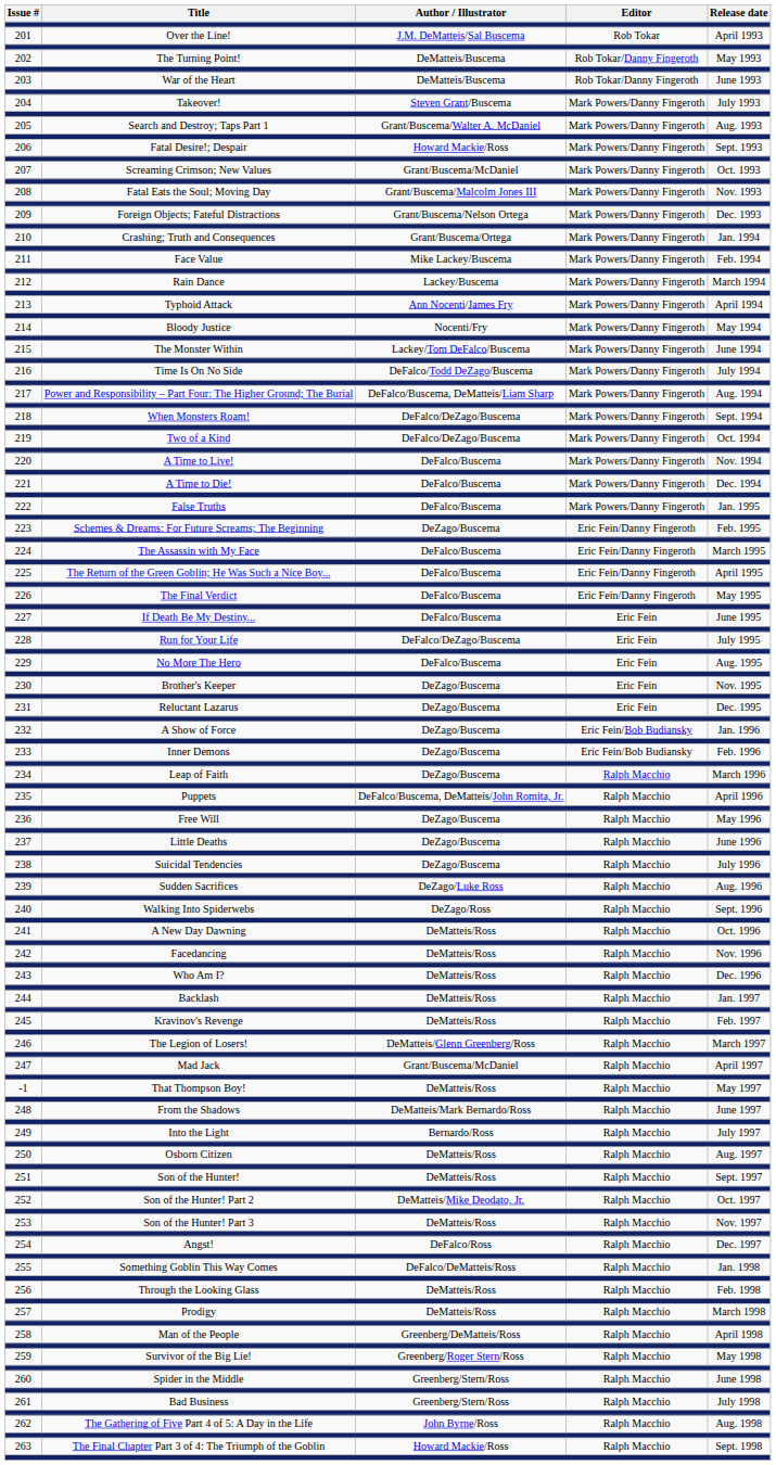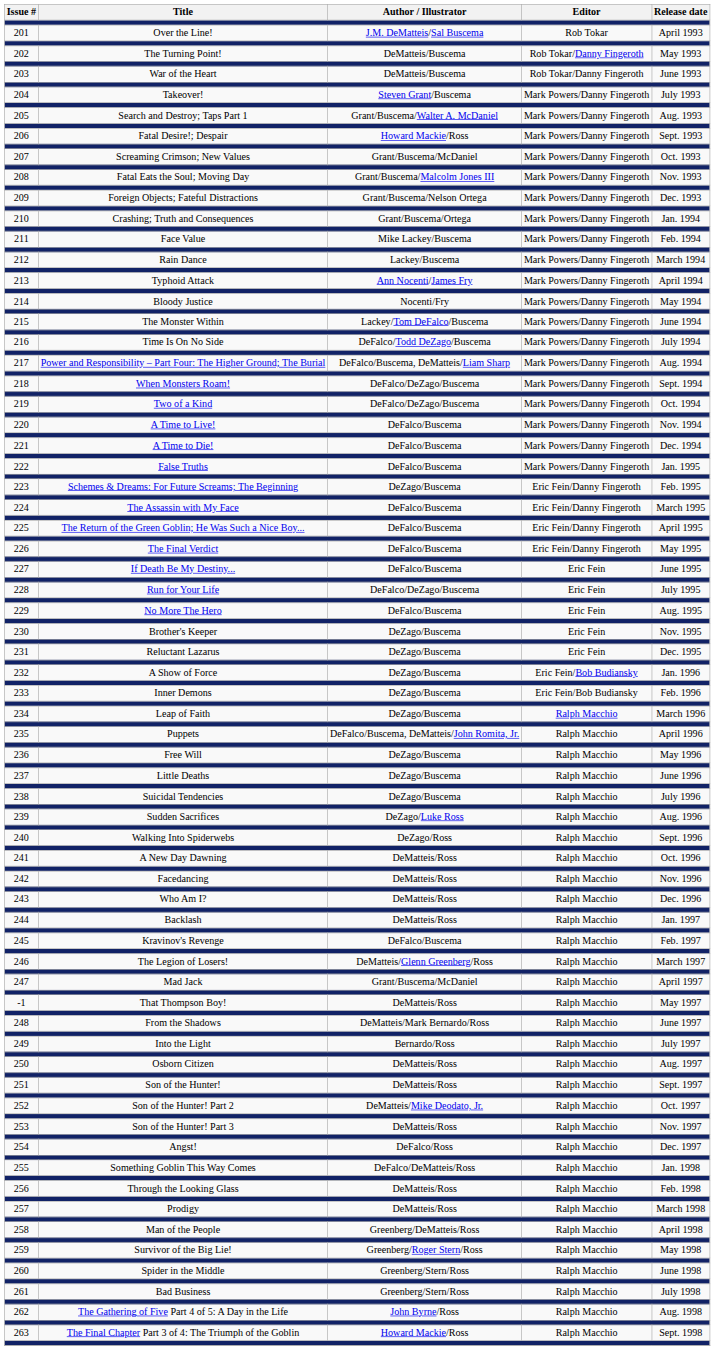 <table class="wikitable">
 <tr>
 <th>Issue #</th>
 <th>Title</th>
 <th>Author / Illustrator</th>
 <th>Editor</th>
 <th>Release date</th>
 </tr>
 <tr>
 <td colspan="6" bgcolor="#112266"></td>
 </tr>
 <tr>
 <td align="center">201</td>
 <td align="center">Over the Line!</td>
 <td align="center"><a href='#'>J.M. DeMatteis</a>/<a href='#'>Sal Buscema</a></td>
 <td align="center">Rob Tokar</td>
 <td align="center">April 1993</td>
 </tr>
 <tr>
 <td colspan="6" bgcolor="#112266"></td>
 </tr>
 <tr>
 <td align="center">202</td>
 <td align="center">The Turning Point!</td>
 <td align="center">DeMatteis/Buscema</td>
 <td align="center">Rob Tokar/<a href='#'>Danny Fingeroth</a></td>
 <td align="center">May 1993</td>
 </tr>
 <tr>
 <td colspan="6" bgcolor="#112266"></td>
 </tr>
 <tr>
 <td align="center">203</td>
 <td align="center">War of the Heart</td>
 <td align="center">DeMatteis/Buscema</td>
 <td align="center">Rob Tokar/Danny Fingeroth</td>
 <td align="center">June 1993</td>
 </tr>
 <tr>
 <td colspan="6" bgcolor="#112266"></td>
 </tr>
 <tr>
 <td align="center">204</td>
 <td align="center">Takeover!</td>
 <td align="center"><a href='#'>Steven Grant</a>/Buscema</td>
 <td align="center">Mark Powers/Danny Fingeroth</td>
 <td align="center">July 1993</td>
 </tr>
 <tr>
 <td colspan="6" bgcolor="#112266"></td>
 </tr>
 <tr>
 <td align="center">205</td>
 <td align="center">Search and Destroy; Taps Part 1</td>
 <td align="center">Grant/Buscema/<a href='#'>Walter A. McDaniel</a></td>
 <td align="center">Mark Powers/Danny Fingeroth</td>
 <td align="center">Aug. 1993</td>
 </tr>
 <tr>
 <td colspan="6" bgcolor="#112266"></td>
 </tr>
 <tr>
 <td align="center">206</td>
 <td align="center">Fatal Desire!; Despair</td>
 <td align="center"><a href='#'>Howard Mackie</a>/Ross</td>
 <td align="center">Mark Powers/Danny Fingeroth</td>
 <td align="center">Sept. 1993</td>
 </tr>
 <tr>
 <td colspan="6" bgcolor="#112266"></td>
 </tr>
 <tr>
 <td align="center">207</td>
 <td align="center">Screaming Crimson; New Values</td>
 <td align="center">Grant/Buscema/McDaniel</td>
 <td align="center">Mark Powers/Danny Fingeroth</td>
 <td align="center">Oct. 1993</td>
 </tr>
 <tr>
 <td colspan="6" bgcolor="#112266"></td>
 </tr>
 <tr>
 <td align="center">208</td>
 <td align="center">Fatal Eats the Soul; Moving Day</td>
 <td align="center">Grant/Buscema/<a href='#'>Malcolm Jones III</a></td>
 <td align="center">Mark Powers/Danny Fingeroth</td>
 <td align="center">Nov. 1993</td>
 </tr>
 <tr>
 <td colspan="6" bgcolor="#112266"></td>
 </tr>
 <tr>
 <td align="center">209</td>
 <td align="center">Foreign Objects; Fateful Distractions</td>
 <td align="center">Grant/Buscema/Nelson Ortega</td>
 <td align="center">Mark Powers/Danny Fingeroth</td>
 <td align="center">Dec. 1993</td>
 </tr>
 <tr>
 <td colspan="6" bgcolor="#112266"></td>
 </tr>
 <tr>
 <td align="center">210</td>
 <td align="center">Crashing; Truth and Consequences</td>
 <td align="center">Grant/Buscema/Ortega</td>
 <td align="center">Mark Powers/Danny Fingeroth</td>
 <td align="center">Jan. 1994</td>
 </tr>
 <tr>
 <td colspan="6" bgcolor="#112266"></td>
 </tr>
 <tr>
 <td align="center">211</td>
 <td align="center">Face Value</td>
 <td align="center">Mike Lackey/Buscema</td>
 <td align="center">Mark Powers/Danny Fingeroth</td>
 <td align="center">Feb. 1994</td>
 </tr>
 <tr>
 <td colspan="6" bgcolor="#112266"></td>
 </tr>
 <tr>
 <td align="center">212</td>
 <td align="center">Rain Dance</td>
 <td align="center">Lackey/Buscema</td>
 <td align="center">Mark Powers/Danny Fingeroth</td>
 <td align="center">March 1994</td>
 </tr>
 <tr>
 <td colspan="6" bgcolor="#112266"></td>
 </tr>
 <tr>
 <td align="center">213</td>
 <td align="center">Typhoid Attack</td>
 <td align="center"><a href='#'>Ann Nocenti</a>/<a href='#'>James Fry</a></td>
 <td align="center">Mark Powers/Danny Fingeroth</td>
 <td align="center">April 1994</td>
 </tr>
 <tr>
 <td colspan="6" bgcolor="#112266"></td>
 </tr>
 <tr>
 <td align="center">214</td>
 <td align="center">Bloody Justice</td>
 <td align="center">Nocenti/Fry</td>
 <td align="center">Mark Powers/Danny Fingeroth</td>
 <td align="center">May 1994</td>
 </tr>
 <tr>
 <td colspan="6" bgcolor="#112266"></td>
 </tr>
 <tr>
 <td align="center">215</td>
 <td align="center">The Monster Within</td>
 <td align="center">Lackey/<a href='#'>Tom DeFalco</a>/Buscema</td>
 <td align="center">Mark Powers/Danny Fingeroth</td>
 <td align="center">June 1994</td>
 </tr>
 <tr>
 <td colspan="6" bgcolor="#112266"></td>
 </tr>
 <tr>
 <td align="center">216</td>
 <td align="center">Time Is On No Side</td>
 <td align="center">DeFalco/<a href='#'>Todd DeZago</a>/Buscema</td>
 <td align="center">Mark Powers/Danny Fingeroth</td>
 <td align="center">July 1994</td>
 </tr>
 <tr>
 <td colspan="6" bgcolor="#112266"></td>
 </tr>
 <tr>
 <td align="center">217</td>
 <td align="center"><a href='#'>Power and Responsibility – Part Four: The Higher Ground; The Burial</a></td>
 <td align="center">DeFalco/Buscema, DeMatteis/<a href='#'>Liam Sharp</a></td>
 <td align="center">Mark Powers/Danny Fingeroth</td>
 <td align="center">Aug. 1994</td>
 </tr>
 <tr>
 <td colspan="6" bgcolor="#112266"></td>
 </tr>
 <tr>
 <td align="center">218</td>
 <td align="center"><a href='#'>When Monsters Roam!</a></td>
 <td align="center">DeFalco/DeZago/Buscema</td>
 <td align="center">Mark Powers/Danny Fingeroth</td>
 <td align="center">Sept. 1994</td>
 </tr>
 <tr>
 <td colspan="6" bgcolor="#112266"></td>
 </tr>
 <tr>
 <td align="center">219</td>
 <td align="center"><a href='#'>Two of a Kind</a></td>
 <td align="center">DeFalco/DeZago/Buscema</td>
 <td align="center">Mark Powers/Danny Fingeroth</td>
 <td align="center">Oct. 1994</td>
 </tr>
 <tr>
 <td colspan="6" bgcolor="#112266"></td>
 </tr>
 <tr>
 <td align="center">220</td>
 <td align="center"><a href='#'>A Time to Live!</a></td>
 <td align="center">DeFalco/Buscema</td>
 <td align="center">Mark Powers/Danny Fingeroth</td>
 <td align="center">Nov. 1994</td>
 </tr>
 <tr>
 <td colspan="6" bgcolor="#112266"></td>
 </tr>
 <tr>
 <td align="center">221</td>
 <td align="center"><a href='#'>A Time to Die!</a></td>
 <td align="center">DeFalco/Buscema</td>
 <td align="center">Mark Powers/Danny Fingeroth</td>
 <td align="center">Dec. 1994</td>
 </tr>
 <tr>
 <td colspan="6" bgcolor="#112266"></td>
 </tr>
 <tr>
 <td align="center">222</td>
 <td align="center"><a href='#'>False Truths</a></td>
 <td align="center">DeFalco/Buscema</td>
 <td align="center">Mark Powers/Danny Fingeroth</td>
 <td align="center">Jan. 1995</td>
 </tr>
 <tr>
 <td colspan="6" bgcolor="#112266"></td>
 </tr>
 <tr>
 <td align="center">223</td>
 <td align="center"><a href='#'>Schemes & Dreams: For Future Screams; The Beginning</a></td>
 <td align="center">DeZago/Buscema</td>
 <td align="center">Eric Fein/Danny Fingeroth</td>
 <td align="center">Feb. 1995</td>
 </tr>
 <tr>
 <td colspan="6" bgcolor="#112266"></td>
 </tr>
 <tr>
 <td align="center">224</td>
 <td align="center"><a href='#'>The Assassin with My Face</a></td>
 <td align="center">DeFalco/Buscema</td>
 <td align="center">Eric Fein/Danny Fingeroth</td>
 <td align="center">March 1995</td>
 </tr>
 <tr>
 <td colspan="6" bgcolor="#112266"></td>
 </tr>
 <tr>
 <td align="center">225</td>
 <td align="center"><a href='#'>The Return of the Green Goblin; He Was Such a Nice Boy...</a></td>
 <td align="center">DeFalco/Buscema</td>
 <td align="center">Eric Fein/Danny Fingeroth</td>
 <td align="center">April 1995</td>
 </tr>
 <tr>
 <td colspan="6" bgcolor="#112266"></td>
 </tr>
 <tr>
 <td align="center">226</td>
 <td align="center"><a href='#'>The Final Verdict</a></td>
 <td align="center">DeFalco/Buscema</td>
 <td align="center">Eric Fein/Danny Fingeroth</td>
 <td align="center">May 1995</td>
 </tr>
 <tr>
 <td colspan="6" bgcolor="#112266"></td>
 </tr>
 <tr>
 <td align="center">227</td>
 <td align="center"><a href='#'>If Death Be My Destiny...</a></td>
 <td align="center">DeFalco/Buscema</td>
 <td align="center">Eric Fein</td>
 <td align="center">June 1995</td>
 </tr>
 <tr>
 <td colspan="6" bgcolor="#112266"></td>
 </tr>
 <tr>
 <td align="center">228</td>
 <td align="center"><a href='#'>Run for Your Life</a></td>
 <td align="center">DeFalco/DeZago/Buscema</td>
 <td align="center">Eric Fein</td>
 <td align="center">July 1995</td>
 </tr>
 <tr>
 <td colspan="6" bgcolor="#112266"></td>
 </tr>
 <tr>
 <td align="center">229</td>
 <td align="center"><a href='#'>No More The Hero</a></td>
 <td align="center">DeFalco/Buscema</td>
 <td align="center">Eric Fein</td>
 <td align="center">Aug. 1995</td>
 </tr>
 <tr>
 <td colspan="6" bgcolor="#112266"></td>
 </tr>
 <tr>
 <td align="center">230</td>
 <td align="center">Brother's Keeper</td>
 <td align="center">DeZago/Buscema</td>
 <td align="center">Eric Fein</td>
 <td align="center">Nov. 1995</td>
 </tr>
 <tr>
 <td colspan="6" bgcolor="#112266"></td>
 </tr>
 <tr>
 <td align="center">231</td>
 <td align="center">Reluctant Lazarus</td>
 <td align="center">DeZago/Buscema</td>
 <td align="center">Eric Fein</td>
 <td align="center">Dec. 1995</td>
 </tr>
 <tr>
 <td colspan="6" bgcolor="#112266"></td>
 </tr>
 <tr>
 <td align="center">232</td>
 <td align="center">A Show of Force</td>
 <td align="center">DeZago/Buscema</td>
 <td align="center">Eric Fein/<a href='#'>Bob Budiansky</a></td>
 <td align="center">Jan. 1996</td>
 </tr>
 <tr>
 <td colspan="6" bgcolor="#112266"></td>
 </tr>
 <tr>
 <td align="center">233</td>
 <td align="center">Inner Demons</td>
 <td align="center">DeZago/Buscema</td>
 <td align="center">Eric Fein/Bob Budiansky</td>
 <td align="center">Feb. 1996</td>
 </tr>
 <tr>
 <td colspan="6" bgcolor="#112266"></td>
 </tr>
 <tr>
 <td align="center">234</td>
 <td align="center">Leap of Faith</td>
 <td align="center">DeZago/Buscema</td>
 <td align="center"><a href='#'>Ralph Macchio</a></td>
 <td align="center">March 1996</td>
 </tr>
 <tr>
 <td colspan="6" bgcolor="#112266"></td>
 </tr>
 <tr>
 <td align="center">235</td>
 <td align="center">Puppets</td>
 <td align="center">DeFalco/Buscema, DeMatteis/<a href='#'>John Romita, Jr.</a></td>
 <td align="center">Ralph Macchio</td>
 <td align="center">April 1996</td>
 </tr>
 <tr>
 <td colspan="6" bgcolor="#112266"></td>
 </tr>
 <tr>
 <td align="center">236</td>
 <td align="center">Free Will</td>
 <td align="center">DeZago/Buscema</td>
 <td align="center">Ralph Macchio</td>
 <td align="center">May 1996</td>
 </tr>
 <tr>
 <td colspan="6" bgcolor="#112266"></td>
 </tr>
 <tr>
 <td align="center">237</td>
 <td align="center">Little Deaths</td>
 <td align="center">DeZago/Buscema</td>
 <td align="center">Ralph Macchio</td>
 <td align="center">June 1996</td>
 </tr>
 <tr>
 <td colspan="6" bgcolor="#112266"></td>
 </tr>
 <tr>
 <td align="center">238</td>
 <td align="center">Suicidal Tendencies</td>
 <td align="center">DeZago/Buscema</td>
 <td align="center">Ralph Macchio</td>
 <td align="center">July 1996</td>
 </tr>
 <tr>
 <td colspan="6" bgcolor="#112266"></td>
 </tr>
 <tr>
 <td align="center">239</td>
 <td align="center">Sudden Sacrifices</td>
 <td align="center">DeZago/<a href='#'>Luke Ross</a></td>
 <td align="center">Ralph Macchio</td>
 <td align="center">Aug. 1996</td>
 </tr>
 <tr>
 <td colspan="6" bgcolor="#112266"></td>
 </tr>
 <tr>
 <td align="center">240</td>
 <td align="center">Walking Into Spiderwebs</td>
 <td align="center">DeZago/Ross</td>
 <td align="center">Ralph Macchio</td>
 <td align="center">Sept. 1996</td>
 </tr>
 <tr>
 <td colspan="6" bgcolor="#112266"></td>
 </tr>
 <tr>
 <td align="center">241</td>
 <td align="center">A New Day Dawning</td>
 <td align="center">DeMatteis/Ross</td>
 <td align="center">Ralph Macchio</td>
 <td align="center">Oct. 1996</td>
 </tr>
 <tr>
 <td colspan="6" bgcolor="#112266"></td>
 </tr>
 <tr>
 <td align="center">242</td>
 <td align="center">Facedancing</td>
 <td align="center">DeMatteis/Ross</td>
 <td align="center">Ralph Macchio</td>
 <td align="center">Nov. 1996</td>
 </tr>
 <tr>
 <td colspan="6" bgcolor="#112266"></td>
 </tr>
 <tr>
 <td align="center">243</td>
 <td align="center">Who Am I?</td>
 <td align="center">DeMatteis/Ross</td>
 <td align="center">Ralph Macchio</td>
 <td align="center">Dec. 1996</td>
 </tr>
 <tr>
 <td colspan="6" bgcolor="#112266"></td>
 </tr>
 <tr>
 <td align="center">244</td>
 <td align="center">Backlash</td>
 <td align="center">DeMatteis/Ross</td>
 <td align="center">Ralph Macchio</td>
 <td align="center">Jan. 1997</td>
 </tr>
 <tr>
 <td colspan="6" bgcolor="#112266"></td>
 </tr>
 <tr>
 <td align="center">245</td>
 <td align="center">Kravinov's Revenge</td>
-<td align="center">DeMatteis/Ross</td>
+<td align="center">DeFalco/Buscema</td>
 <td align="center">Ralph Macchio</td>
 <td align="center">Feb. 1997</td>
 </tr>
 <tr>
 <td colspan="6" bgcolor="#112266"></td>
 </tr>
 <tr>
 <td align="center">246</td>
 <td align="center">The Legion of Losers!</td>
 <td align="center">DeMatteis/<a href='#'>Glenn Greenberg</a>/Ross</td>
 <td align="center">Ralph Macchio</td>
 <td align="center">March 1997</td>
 </tr>
 <tr>
 <td colspan="6" bgcolor="#112266"></td>
 </tr>
 <tr>
 <td align="center">247</td>
 <td align="center">Mad Jack</td>
 <td align="center">Grant/Buscema/McDaniel</td>
 <td align="center">Ralph Macchio</td>
 <td align="center">April 1997</td>
 </tr>
 <tr>
 <td colspan="6" bgcolor="#112266"></td>
 </tr>
 <tr>
 <td align="center">-1</td>
 <td align="center">That Thompson Boy!</td>
 <td align="center">DeMatteis/Ross</td>
 <td align="center">Ralph Macchio</td>
 <td align="center">May 1997</td>
 </tr>
 <tr>
 <td colspan="6" bgcolor="#112266"></td>
 </tr>
 <tr>
 <td align="center">248</td>
 <td align="center">From the Shadows</td>
 <td align="center">DeMatteis/Mark Bernardo/Ross</td>
 <td align="center">Ralph Macchio</td>
 <td align="center">June 1997</td>
 </tr>
 <tr>
 <td colspan="6" bgcolor="#112266"></td>
 </tr>
 <tr>
 <td align="center">249</td>
 <td align="center">Into the Light</td>
 <td align="center">Bernardo/Ross</td>
 <td align="center">Ralph Macchio</td>
 <td align="center">July 1997</td>
 </tr>
 <tr>
 <td colspan="6" bgcolor="#112266"></td>
 </tr>
 <tr>
 <td align="center">250</td>
 <td align="center">Osborn Citizen</td>
 <td align="center">DeMatteis/Ross</td>
 <td align="center">Ralph Macchio</td>
 <td align="center">Aug. 1997</td>
 </tr>
 <tr>
 <td colspan="6" bgcolor="#112266"></td>
 </tr>
 <tr>
 <td align="center">251</td>
 <td align="center">Son of the Hunter!</td>
 <td align="center">DeMatteis/Ross</td>
 <td align="center">Ralph Macchio</td>
 <td align="center">Sept. 1997</td>
 </tr>
 <tr>
 <td colspan="6" bgcolor="#112266"></td>
 </tr>
 <tr>
 <td align="center">252</td>
 <td align="center">Son of the Hunter! Part 2</td>
 <td align="center">DeMatteis/<a href='#'>Mike Deodato, Jr.</a></td>
 <td align="center">Ralph Macchio</td>
 <td align="center">Oct. 1997</td>
 </tr>
 <tr>
 <td colspan="6" bgcolor="#112266"></td>
 </tr>
 <tr>
 <td align="center">253</td>
 <td align="center">Son of the Hunter! Part 3</td>
 <td align="center">DeMatteis/Ross</td>
 <td align="center">Ralph Macchio</td>
 <td align="center">Nov. 1997</td>
 </tr>
 <tr>
 <td colspan="6" bgcolor="#112266"></td>
 </tr>
 <tr>
 <td align="center">254</td>
 <td align="center">Angst!</td>
 <td align="center">DeFalco/Ross</td>
 <td align="center">Ralph Macchio</td>
 <td align="center">Dec. 1997</td>
 </tr>
 <tr>
 <td colspan="6" bgcolor="#112266"></td>
 </tr>
 <tr>
 <td align="center">255</td>
 <td align="center">Something Goblin This Way Comes</td>
 <td align="center">DeFalco/DeMatteis/Ross</td>
 <td align="center">Ralph Macchio</td>
 <td align="center">Jan. 1998</td>
 </tr>
 <tr>
 <td colspan="6" bgcolor="#112266"></td>
 </tr>
 <tr>
 <td align="center">256</td>
 <td align="center">Through the Looking Glass</td>
 <td align="center">DeMatteis/Ross</td>
 <td align="center">Ralph Macchio</td>
 <td align="center">Feb. 1998</td>
 </tr>
 <tr>
 <td colspan="6" bgcolor="#112266"></td>
 </tr>
 <tr>
 <td align="center">257</td>
 <td align="center">Prodigy</td>
 <td align="center">DeMatteis/Ross</td>
 <td align="center">Ralph Macchio</td>
 <td align="center">March 1998</td>
 </tr>
 <tr>
 <td colspan="6" bgcolor="#112266"></td>
 </tr>
 <tr>
 <td align="center">258</td>
 <td align="center">Man of the People</td>
 <td align="center">Greenberg/DeMatteis/Ross</td>
 <td align="center">Ralph Macchio</td>
 <td align="center">April 1998</td>
 </tr>
 <tr>
 <td colspan="6" bgcolor="#112266"></td>
 </tr>
 <tr>
 <td align="center">259</td>
 <td align="center">Survivor of the Big Lie!</td>
 <td align="center">Greenberg/<a href='#'>Roger Stern</a>/Ross</td>
 <td align="center">Ralph Macchio</td>
 <td align="center">May 1998</td>
 </tr>
 <tr>
 <td colspan="6" bgcolor="#112266"></td>
 </tr>
 <tr>
 <td align="center">260</td>
 <td align="center">Spider in the Middle</td>
 <td align="center">Greenberg/Stern/Ross</td>
 <td align="center">Ralph Macchio</td>
 <td align="center">June 1998</td>
 </tr>
 <tr>
 <td colspan="6" bgcolor="#112266"></td>
 </tr>
 <tr>
 <td align="center">261</td>
 <td align="center">Bad Business</td>
 <td align="center">Greenberg/Stern/Ross</td>
 <td align="center">Ralph Macchio</td>
 <td align="center">July 1998</td>
 </tr>
 <tr>
 <td colspan="6" bgcolor="#112266"></td>
 </tr>
 <tr>
 <td align="center">262</td>
 <td align="center"><a href='#'>The Gathering of Five</a> Part 4 of 5: A Day in the Life</td>
 <td align="center"><a href='#'>John Byrne</a>/Ross</td>
 <td align="center">Ralph Macchio</td>
 <td align="center">Aug. 1998</td>
 </tr>
 <tr>
 <td colspan="6" bgcolor="#112266"></td>
 </tr>
 <tr>
 <td align="center">263</td>
 <td align="center"><a href='#'>The Final Chapter</a> Part 3 of 4: The Triumph of the Goblin</td>
 <td align="center"><a href='#'>Howard Mackie</a>/Ross</td>
 <td align="center">Ralph Macchio</td>
 <td align="center">Sept. 1998</td>
 </tr>
 <tr>
 <td colspan="6" bgcolor="#112266"></td>
 </tr>
 <tr>
 </tr>
 </table>
